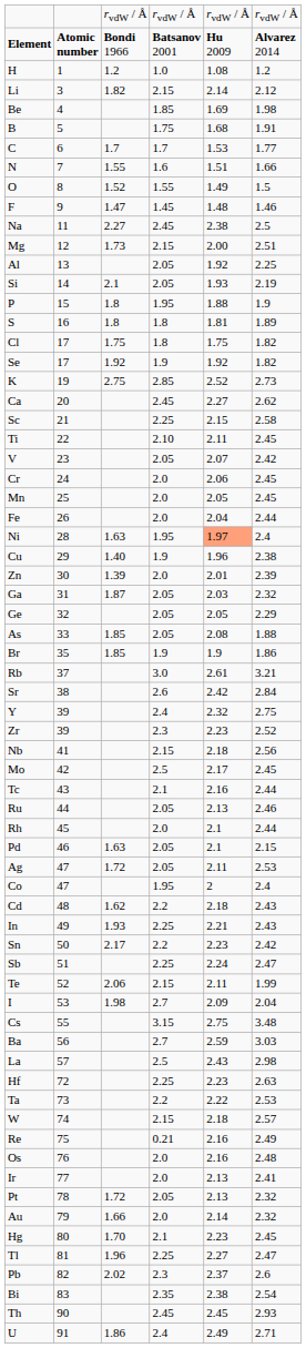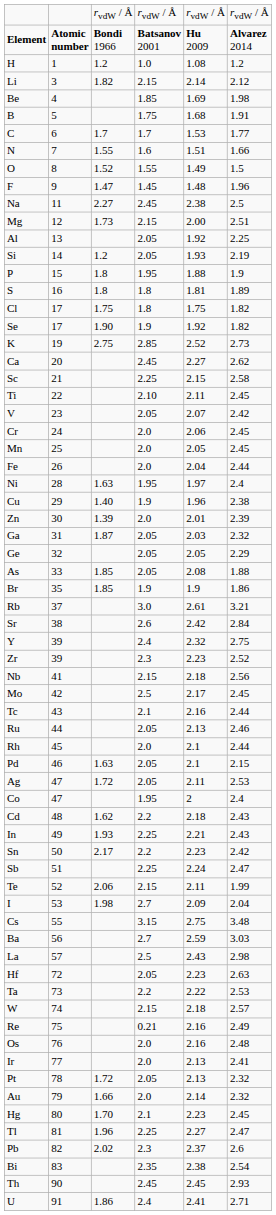 <table class="wikitable">
 <tr>
 <td></td>
 <td></td>
 <td><em>r</em><sub>vdW</sub> / Å</td>
 <td><em>r</em><sub>vdW</sub>  / Å</td>
 <td><em>r</em><sub>vdW</sub>  / Å</td>
 <td><em>r</em><sub>vdW</sub>  / Å</td>
 </tr>
 <tr>
 <td><strong>Element</strong></td>
 <td><strong>Atomic</strong><br><strong>number</strong></td>
 <td><strong>Bondi</strong><br>1966</td>
 <td><strong>Batsanov</strong><br>2001</td>
 <td><strong>Hu</strong><br>2009</td>
 <td><strong>Alvarez</strong><br>2014</td>
 </tr>
 <tr>
 <td>H</td>
 <td>1</td>
 <td>1.2</td>
 <td>1.0</td>
 <td>1.08</td>
 <td>1.2</td>
 </tr>
 <tr>
 <td>Li</td>
 <td>3</td>
 <td>1.82</td>
 <td>2.15</td>
 <td>2.14</td>
 <td>2.12</td>
 </tr>
 <tr>
 <td>Be</td>
 <td>4</td>
 <td></td>
 <td>1.85</td>
 <td>1.69</td>
 <td>1.98</td>
 </tr>
 <tr>
 <td>B</td>
 <td>5</td>
 <td></td>
 <td>1.75</td>
 <td>1.68</td>
 <td>1.91</td>
 </tr>
 <tr>
 <td>C</td>
 <td>6</td>
 <td>1.7</td>
 <td>1.7</td>
 <td>1.53</td>
 <td>1.77</td>
 </tr>
 <tr>
 <td>N</td>
 <td>7</td>
 <td>1.55</td>
 <td>1.6</td>
 <td>1.51</td>
 <td>1.66</td>
 </tr>
 <tr>
 <td>O</td>
 <td>8</td>
 <td>1.52</td>
 <td>1.55</td>
 <td>1.49</td>
 <td>1.5</td>
 </tr>
 <tr>
 <td>F</td>
 <td>9</td>
 <td>1.47</td>
 <td>1.45</td>
 <td>1.48</td>
-<td>1.46</td>
+<td>1.96</td>
 </tr>
 <tr>
 <td>Na</td>
 <td>11</td>
 <td>2.27</td>
 <td>2.45</td>
 <td>2.38</td>
 <td>2.5</td>
 </tr>
 <tr>
 <td>Mg</td>
 <td>12</td>
 <td>1.73</td>
 <td>2.15</td>
 <td>2.00</td>
 <td>2.51</td>
 </tr>
 <tr>
 <td>Al</td>
 <td>13</td>
 <td></td>
 <td>2.05</td>
 <td>1.92</td>
 <td>2.25</td>
 </tr>
 <tr>
 <td>Si</td>
 <td>14</td>
-<td>2.1</td>
+<td>1.2</td>
 <td>2.05</td>
 <td>1.93</td>
 <td>2.19</td>
 </tr>
 <tr>
 <td>P</td>
 <td>15</td>
 <td>1.8</td>
 <td>1.95</td>
 <td>1.88</td>
 <td>1.9</td>
 </tr>
 <tr>
 <td>S</td>
 <td>16</td>
 <td>1.8</td>
 <td>1.8</td>
 <td>1.81</td>
 <td>1.89</td>
 </tr>
 <tr>
 <td>Cl</td>
 <td>17</td>
 <td>1.75</td>
 <td>1.8</td>
 <td>1.75</td>
 <td>1.82</td>
 </tr>
 <tr>
 <td>Se</td>
 <td>17</td>
-<td>1.92</td>
+<td>1.90</td>
 <td>1.9</td>
 <td>1.92</td>
 <td>1.82</td>
 </tr>
 <tr>
 <td>K</td>
 <td>19</td>
 <td>2.75</td>
 <td>2.85</td>
 <td>2.52</td>
 <td>2.73</td>
 </tr>
 <tr>
 <td>Ca</td>
 <td>20</td>
 <td></td>
 <td>2.45</td>
 <td>2.27</td>
 <td>2.62</td>
 </tr>
 <tr>
 <td>Sc</td>
 <td>21</td>
 <td></td>
 <td>2.25</td>
 <td>2.15</td>
 <td>2.58</td>
 </tr>
 <tr>
 <td>Ti</td>
 <td>22</td>
 <td></td>
 <td>2.10</td>
 <td>2.11</td>
 <td>2.45</td>
 </tr>
 <tr>
 <td>V</td>
 <td>23</td>
 <td></td>
 <td>2.05</td>
 <td>2.07</td>
 <td>2.42</td>
 </tr>
 <tr>
 <td>Cr</td>
 <td>24</td>
 <td></td>
 <td>2.0</td>
 <td>2.06</td>
 <td>2.45</td>
 </tr>
 <tr>
 <td>Mn</td>
 <td>25</td>
 <td></td>
 <td>2.0</td>
 <td>2.05</td>
 <td>2.45</td>
 </tr>
 <tr>
 <td>Fe</td>
 <td>26</td>
 <td></td>
 <td>2.0</td>
 <td>2.04</td>
 <td>2.44</td>
 </tr>
 <tr>
 <td>Ni</td>
 <td>28</td>
 <td>1.63</td>
 <td>1.95</td>
-<td style="background: lightsalmon;">1.97</td>
+<td>1.97</td>
 <td>2.4</td>
 </tr>
 <tr>
 <td>Cu</td>
 <td>29</td>
 <td>1.40</td>
 <td>1.9</td>
 <td>1.96</td>
 <td>2.38</td>
 </tr>
 <tr>
 <td>Zn</td>
 <td>30</td>
 <td>1.39</td>
 <td>2.0</td>
 <td>2.01</td>
 <td>2.39</td>
 </tr>
 <tr>
 <td>Ga</td>
 <td>31</td>
 <td>1.87</td>
 <td>2.05</td>
 <td>2.03</td>
 <td>2.32</td>
 </tr>
 <tr>
 <td>Ge</td>
 <td>32</td>
 <td></td>
 <td>2.05</td>
 <td>2.05</td>
 <td>2.29</td>
 </tr>
 <tr>
 <td>As</td>
 <td>33</td>
 <td>1.85</td>
 <td>2.05</td>
 <td>2.08</td>
 <td>1.88</td>
 </tr>
 <tr>
 <td>Br</td>
 <td>35</td>
 <td>1.85</td>
 <td>1.9</td>
 <td>1.9</td>
 <td>1.86</td>
 </tr>
 <tr>
 <td>Rb</td>
 <td>37</td>
 <td></td>
 <td>3.0</td>
 <td>2.61</td>
 <td>3.21</td>
 </tr>
 <tr>
 <td>Sr</td>
 <td>38</td>
 <td></td>
 <td>2.6</td>
 <td>2.42</td>
 <td>2.84</td>
 </tr>
 <tr>
 <td>Y</td>
 <td>39</td>
 <td></td>
 <td>2.4</td>
 <td>2.32</td>
 <td>2.75</td>
 </tr>
 <tr>
 <td>Zr</td>
 <td>39</td>
 <td></td>
 <td>2.3</td>
 <td>2.23</td>
 <td>2.52</td>
 </tr>
 <tr>
 <td>Nb</td>
 <td>41</td>
 <td></td>
 <td>2.15</td>
 <td>2.18</td>
 <td>2.56</td>
 </tr>
 <tr>
 <td>Mo</td>
 <td>42</td>
 <td></td>
 <td>2.5</td>
 <td>2.17</td>
 <td>2.45</td>
 </tr>
 <tr>
 <td>Tc</td>
 <td>43</td>
 <td></td>
 <td>2.1</td>
 <td>2.16</td>
 <td>2.44</td>
 </tr>
 <tr>
 <td>Ru</td>
 <td>44</td>
 <td></td>
 <td>2.05</td>
 <td>2.13</td>
 <td>2.46</td>
 </tr>
 <tr>
 <td>Rh</td>
 <td>45</td>
 <td></td>
 <td>2.0</td>
 <td>2.1</td>
 <td>2.44</td>
 </tr>
 <tr>
 <td>Pd</td>
 <td>46</td>
 <td>1.63</td>
 <td>2.05</td>
 <td>2.1</td>
 <td>2.15</td>
 </tr>
 <tr>
 <td>Ag</td>
 <td>47</td>
 <td>1.72</td>
 <td>2.05</td>
 <td>2.11</td>
 <td>2.53</td>
 </tr>
 <tr>
 <td>Co</td>
 <td>47</td>
 <td></td>
 <td>1.95</td>
 <td>2</td>
 <td>2.4</td>
 </tr>
 <tr>
 <td>Cd</td>
 <td>48</td>
 <td>1.62</td>
 <td>2.2</td>
 <td>2.18</td>
 <td>2.43</td>
 </tr>
 <tr>
 <td>In</td>
 <td>49</td>
 <td>1.93</td>
 <td>2.25</td>
 <td>2.21</td>
 <td>2.43</td>
 </tr>
 <tr>
 <td>Sn</td>
 <td>50</td>
 <td>2.17</td>
 <td>2.2</td>
 <td>2.23</td>
 <td>2.42</td>
 </tr>
 <tr>
 <td>Sb</td>
 <td>51</td>
 <td></td>
 <td>2.25</td>
 <td>2.24</td>
 <td>2.47</td>
 </tr>
 <tr>
 <td>Te</td>
 <td>52</td>
 <td>2.06</td>
 <td>2.15</td>
 <td>2.11</td>
 <td>1.99</td>
 </tr>
 <tr>
 <td>I</td>
 <td>53</td>
 <td>1.98</td>
 <td>2.7</td>
 <td>2.09</td>
 <td>2.04</td>
 </tr>
 <tr>
 <td>Cs</td>
 <td>55</td>
 <td></td>
 <td>3.15</td>
 <td>2.75</td>
 <td>3.48</td>
 </tr>
 <tr>
 <td>Ba</td>
 <td>56</td>
 <td></td>
 <td>2.7</td>
 <td>2.59</td>
 <td>3.03</td>
 </tr>
 <tr>
 <td>La</td>
 <td>57</td>
 <td></td>
 <td>2.5</td>
 <td>2.43</td>
 <td>2.98</td>
 </tr>
 <tr>
 <td>Hf</td>
 <td>72</td>
 <td></td>
-<td>2.25</td>
+<td>2.05</td>
 <td>2.23</td>
 <td>2.63</td>
 </tr>
 <tr>
 <td>Ta</td>
 <td>73</td>
 <td></td>
 <td>2.2</td>
 <td>2.22</td>
 <td>2.53</td>
 </tr>
 <tr>
 <td>W</td>
 <td>74</td>
 <td></td>
 <td>2.15</td>
 <td>2.18</td>
 <td>2.57</td>
 </tr>
 <tr>
 <td>Re</td>
 <td>75</td>
 <td></td>
 <td>0.21</td>
 <td>2.16</td>
 <td>2.49</td>
 </tr>
 <tr>
 <td>Os</td>
 <td>76</td>
 <td></td>
 <td>2.0</td>
 <td>2.16</td>
 <td>2.48</td>
 </tr>
 <tr>
 <td>Ir</td>
 <td>77</td>
 <td></td>
 <td>2.0</td>
 <td>2.13</td>
 <td>2.41</td>
 </tr>
 <tr>
 <td>Pt</td>
 <td>78</td>
 <td>1.72</td>
 <td>2.05</td>
 <td>2.13</td>
 <td>2.32</td>
 </tr>
 <tr>
 <td>Au</td>
 <td>79</td>
 <td>1.66</td>
 <td>2.0</td>
 <td>2.14</td>
 <td>2.32</td>
 </tr>
 <tr>
 <td>Hg</td>
 <td>80</td>
 <td>1.70</td>
 <td>2.1</td>
 <td>2.23</td>
 <td>2.45</td>
 </tr>
 <tr>
 <td>Tl</td>
 <td>81</td>
 <td>1.96</td>
 <td>2.25</td>
 <td>2.27</td>
 <td>2.47</td>
 </tr>
 <tr>
 <td>Pb</td>
 <td>82</td>
 <td>2.02</td>
 <td>2.3</td>
 <td>2.37</td>
 <td>2.6</td>
 </tr>
 <tr>
 <td>Bi</td>
 <td>83</td>
 <td></td>
 <td>2.35</td>
 <td>2.38</td>
 <td>2.54</td>
 </tr>
 <tr>
 <td>Th</td>
 <td>90</td>
 <td></td>
 <td>2.45</td>
 <td>2.45</td>
 <td>2.93</td>
 </tr>
 <tr>
 <td>U</td>
 <td>91</td>
 <td>1.86</td>
 <td>2.4</td>
-<td>2.49</td>
+<td>2.41</td>
 <td>2.71</td>
 </tr>
 </table>
